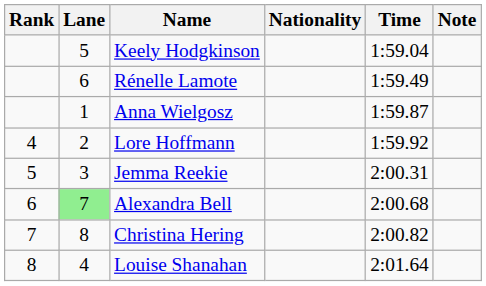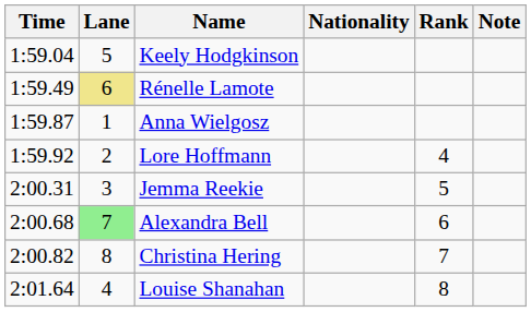 <table class="wikitable sortable" style="text-align:center">
 <tr>
-<th>Rank</th>
+<th>Time</th>
 <th>Lane</th>
 <th>Name</th>
 <th>Nationality</th>
-<th>Time</th>
+<th>Rank</th>
 <th>Note</th>
 </tr>
 <tr>
-<td></td>
+<td>1:59.04</td>
 <td>5</td>
 <td align=left><a href='#'>Keely Hodgkinson</a></td>
 <td align=left></td>
-<td>1:59.04</td>
+<td></td>
 <td></td>
 </tr>
 <tr>
-<td></td>
-<td>6</td>
+<td>1:59.49</td>
+<td style="background: khaki;">6</td>
 <td align=left><a href='#'>Rénelle Lamote</a></td>
 <td align=left></td>
-<td>1:59.49</td>
+<td></td>
 <td></td>
 </tr>
 <tr>
-<td></td>
+<td>1:59.87</td>
 <td>1</td>
 <td align=left><a href='#'>Anna Wielgosz</a></td>
 <td align=left></td>
-<td>1:59.87</td>
+<td></td>
 <td></td>
 </tr>
 <tr>
-<td>4</td>
+<td>1:59.92</td>
 <td>2</td>
 <td align=left><a href='#'>Lore Hoffmann</a></td>
 <td align=left></td>
-<td>1:59.92</td>
+<td>4</td>
 <td></td>
 </tr>
 <tr>
-<td>5</td>
+<td>2:00.31</td>
 <td>3</td>
 <td align=left><a href='#'>Jemma Reekie</a></td>
 <td align=left></td>
-<td>2:00.31</td>
+<td>5</td>
 <td></td>
 </tr>
 <tr>
-<td>6</td>
+<td>2:00.68</td>
 <td style="background: lightgreen;">7</td>
 <td align=left><a href='#'>Alexandra Bell</a></td>
 <td align=left></td>
-<td>2:00.68</td>
+<td>6</td>
 <td></td>
 </tr>
 <tr>
-<td>7</td>
+<td>2:00.82</td>
 <td>8</td>
 <td align=left><a href='#'>Christina Hering</a></td>
 <td align=left></td>
-<td>2:00.82</td>
+<td>7</td>
 <td></td>
 </tr>
 <tr>
-<td>8</td>
+<td>2:01.64</td>
 <td>4</td>
 <td align=left><a href='#'>Louise Shanahan</a></td>
 <td align=left></td>
-<td>2:01.64</td>
+<td>8</td>
 <td></td>
 </tr>
 </table>
